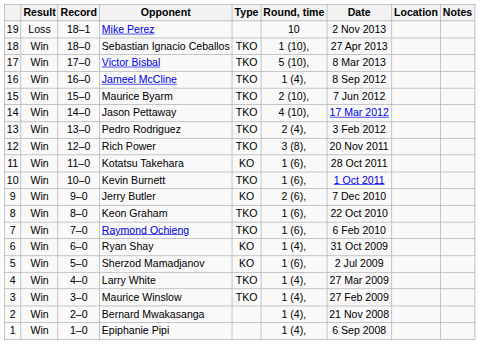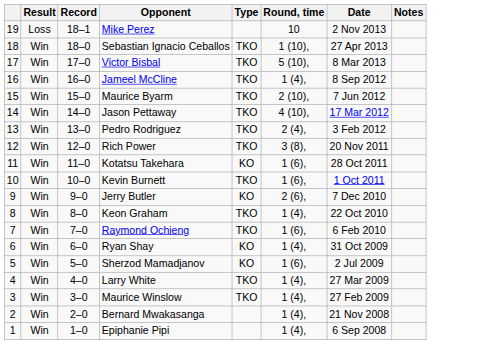 <table class="wikitable" style="text-align:center">
 <tr>
 <th></th>
 <th>Result</th>
 <th>Record</th>
 <th>Opponent</th>
 <th>Type</th>
 <th>Round, time</th>
 <th>Date</th>
-<th>Location</th>
 <th>Notes</th>
 </tr>
 <tr>
 <td>19</td>
 <td>Loss</td>
 <td>18–1</td>
 <td style="text-align:left;"><a href='#'>Mike Perez</a></td>
 <td></td>
 <td>10</td>
 <td>2 Nov 2013</td>
 <td style="text-align:left;"></td>
-<td style="text-align:left;"></td>
 </tr>
 <tr>
 <td>18</td>
 <td>Win</td>
 <td>18–0</td>
 <td style="text-align:left;">Sebastian Ignacio Ceballos</td>
 <td>TKO</td>
 <td>1 (10), </td>
 <td>27 Apr 2013</td>
-<td style="text-align:left;"></td>
 <td style="text-align:left;"></td>
 </tr>
 <tr>
 <td>17</td>
 <td>Win</td>
 <td>17–0</td>
 <td style="text-align:left;"><a href='#'>Victor Bisbal</a></td>
 <td>TKO</td>
 <td>5 (10), </td>
 <td>8 Mar 2013</td>
 <td style="text-align:left;"></td>
-<td style="text-align:left;"></td>
 </tr>
 <tr>
 <td>16</td>
 <td>Win</td>
 <td>16–0</td>
 <td style="text-align:left;"><a href='#'>Jameel McCline</a></td>
 <td>TKO</td>
 <td>1 (4), </td>
 <td>8 Sep 2012</td>
-<td style="text-align:left;"></td>
 <td style="text-align:left;"></td>
 </tr>
 <tr>
 <td>15</td>
 <td>Win</td>
 <td>15–0</td>
 <td style="text-align:left;">Maurice Byarm</td>
 <td>TKO</td>
 <td>2 (10), </td>
 <td>7 Jun 2012</td>
 <td style="text-align:left;"></td>
-<td style="text-align:left;"></td>
 </tr>
 <tr>
 <td>14</td>
 <td>Win</td>
 <td>14–0</td>
 <td style="text-align:left;">Jason Pettaway</td>
 <td>TKO</td>
 <td>4 (10), </td>
 <td><a href='#'>17 Mar 2012</a></td>
 <td style="text-align:left;"></td>
-<td style="text-align:left;"></td>
 </tr>
 <tr>
 <td>13</td>
 <td>Win</td>
 <td>13–0</td>
 <td style="text-align:left;">Pedro Rodriguez</td>
 <td>TKO</td>
 <td>2 (4), </td>
 <td>3 Feb 2012</td>
-<td style="text-align:left;"></td>
 <td></td>
 </tr>
 <tr>
 <td>12</td>
 <td>Win</td>
 <td>12–0</td>
 <td style="text-align:left;">Rich Power</td>
 <td>TKO</td>
 <td>3 (8), </td>
 <td>20 Nov 2011</td>
-<td style="text-align:left;"></td>
 <td></td>
 </tr>
 <tr>
 <td>11</td>
 <td>Win</td>
 <td>11–0</td>
 <td style="text-align:left;">Kotatsu Takehara</td>
 <td>KO</td>
 <td>1 (6), </td>
 <td>28 Oct 2011</td>
-<td style="text-align:left;"></td>
 <td></td>
 </tr>
 <tr>
 <td>10</td>
 <td>Win</td>
 <td>10–0</td>
 <td style="text-align:left;">Kevin Burnett</td>
 <td>TKO</td>
 <td>1 (6), </td>
 <td><a href='#'>1 Oct 2011</a></td>
-<td style="text-align:left;"></td>
 <td></td>
 </tr>
 <tr>
 <td>9</td>
 <td>Win</td>
 <td>9–0</td>
 <td style="text-align:left;">Jerry Butler</td>
 <td>KO</td>
 <td>2 (6), </td>
 <td>7 Dec 2010</td>
-<td style="text-align:left;"></td>
 <td></td>
 </tr>
 <tr>
 <td>8</td>
 <td>Win</td>
 <td>8–0</td>
 <td style="text-align:left;">Keon Graham</td>
 <td>TKO</td>
-<td>1 (6), </td>
+<td>1 (4), </td>
 <td>22 Oct 2010</td>
-<td style="text-align:left;"></td>
 <td></td>
 </tr>
 <tr>
 <td>7</td>
 <td>Win</td>
 <td>7–0</td>
 <td style="text-align:left;"><a href='#'>Raymond Ochieng</a></td>
 <td>TKO</td>
 <td>1 (6), </td>
 <td>6 Feb 2010</td>
-<td style="text-align:left;"></td>
 <td></td>
 </tr>
 <tr>
 <td>6</td>
 <td>Win</td>
 <td>6–0</td>
 <td style="text-align:left;">Ryan Shay</td>
 <td>KO</td>
 <td>1 (4), </td>
 <td>31 Oct 2009</td>
-<td style="text-align:left;"></td>
 <td></td>
 </tr>
 <tr>
 <td>5</td>
 <td>Win</td>
 <td>5–0</td>
 <td style="text-align:left;">Sherzod Mamadjanov</td>
 <td>KO</td>
 <td>1 (6), </td>
 <td>2 Jul 2009</td>
-<td style="text-align:left;"></td>
 <td></td>
 </tr>
 <tr>
 <td>4</td>
 <td>Win</td>
 <td>4–0</td>
 <td style="text-align:left;">Larry White</td>
 <td>TKO</td>
 <td>1 (4), </td>
 <td>27 Mar 2009</td>
-<td style="text-align:left;"></td>
 <td></td>
 </tr>
 <tr>
 <td>3</td>
 <td>Win</td>
 <td>3–0</td>
 <td style="text-align:left;">Maurice Winslow</td>
 <td>TKO</td>
 <td>1 (4), </td>
 <td>27 Feb 2009</td>
-<td style="text-align:left;"></td>
 <td></td>
 </tr>
 <tr>
 <td>2</td>
 <td>Win</td>
 <td>2–0</td>
 <td style="text-align:left;">Bernard Mwakasanga</td>
 <td></td>
 <td>1 (4), </td>
 <td>21 Nov 2008</td>
-<td style="text-align:left;"></td>
 <td></td>
 </tr>
 <tr>
 <td>1</td>
 <td>Win</td>
 <td>1–0</td>
 <td style="text-align:left;">Epiphanie Pipi</td>
 <td></td>
 <td>1 (4), </td>
 <td>6 Sep 2008</td>
-<td style="text-align:left;"></td>
 <td></td>
 </tr>
 </table>
